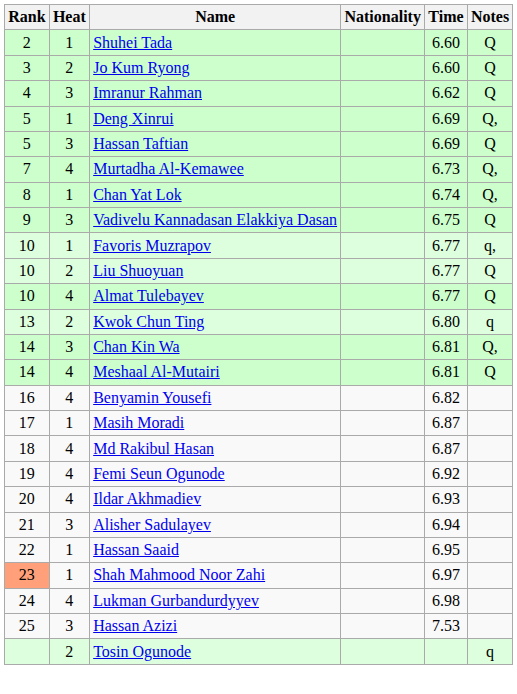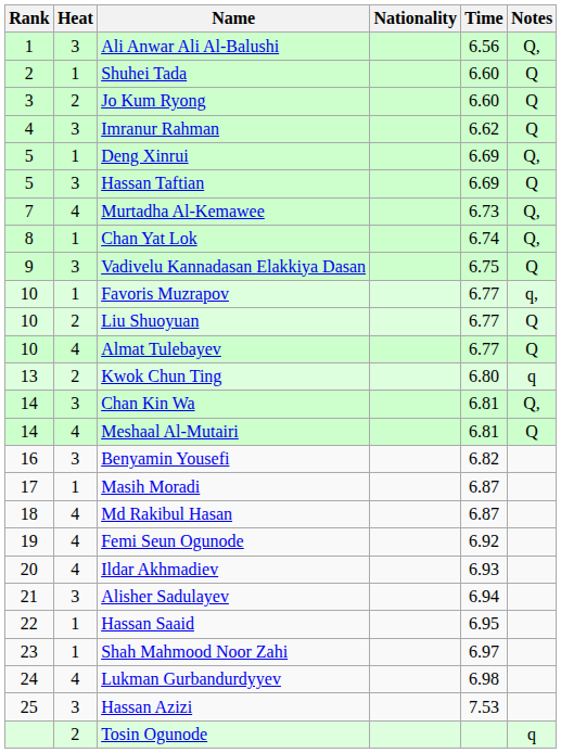 <table class="wikitable sortable" style="text-align:center">
 <tr>
 <th>Rank</th>
 <th>Heat</th>
 <th>Name</th>
 <th>Nationality</th>
 <th>Time</th>
 <th>Notes</th>
+</tr>
+<tr bgcolor=ccffcc>
+<td>1</td>
+<td>3</td>
+<td align=left><a href='#'>Ali Anwar Ali Al-Balushi</a></td>
+<td align=left></td>
+<td>6.56</td>
+<td>Q, </td>
 </tr>
 <tr bgcolor=ccffcc>
 <td>2</td>
 <td>1</td>
 <td align=left><a href='#'>Shuhei Tada</a></td>
 <td align=left></td>
 <td>6.60</td>
 <td>Q</td>
 </tr>
 <tr bgcolor=ccffcc>
 <td>3</td>
 <td>2</td>
 <td align=left><a href='#'>Jo Kum Ryong</a></td>
 <td align=left></td>
 <td>6.60</td>
 <td>Q</td>
 </tr>
 <tr bgcolor=ccffcc>
 <td>4</td>
 <td>3</td>
 <td align=left><a href='#'>Imranur Rahman</a></td>
 <td align=left></td>
 <td>6.62</td>
 <td>Q</td>
 </tr>
 <tr bgcolor=ccffcc>
 <td>5</td>
 <td>1</td>
 <td align=left><a href='#'>Deng Xinrui</a></td>
 <td align=left></td>
 <td>6.69</td>
 <td>Q, </td>
 </tr>
 <tr bgcolor=ccffcc>
 <td>5</td>
 <td>3</td>
 <td align=left><a href='#'>Hassan Taftian</a></td>
 <td align=left></td>
 <td>6.69</td>
 <td>Q</td>
 </tr>
 <tr bgcolor=ccffcc>
 <td>7</td>
 <td>4</td>
 <td align=left><a href='#'>Murtadha Al-Kemawee</a></td>
 <td align=left></td>
 <td>6.73</td>
 <td>Q, </td>
 </tr>
 <tr bgcolor=ccffcc>
 <td>8</td>
 <td>1</td>
 <td align=left><a href='#'>Chan Yat Lok</a></td>
 <td align=left></td>
 <td>6.74</td>
 <td>Q, </td>
 </tr>
 <tr bgcolor=ccffcc>
 <td>9</td>
 <td>3</td>
 <td align=left><a href='#'>Vadivelu Kannadasan Elakkiya Dasan</a></td>
 <td align=left></td>
 <td>6.75</td>
 <td>Q</td>
 </tr>
 <tr bgcolor=ddffdd>
 <td>10</td>
 <td>1</td>
 <td align=left><a href='#'>Favoris Muzrapov</a></td>
 <td align=left></td>
 <td>6.77</td>
 <td>q, </td>
 </tr>
 <tr bgcolor=ddffdd>
 <td>10</td>
 <td>2</td>
 <td align=left><a href='#'>Liu Shuoyuan</a></td>
 <td align=left></td>
 <td>6.77</td>
 <td>Q</td>
 </tr>
 <tr bgcolor=ccffcc>
 <td>10</td>
 <td>4</td>
 <td align=left><a href='#'>Almat Tulebayev</a></td>
 <td align=left></td>
 <td>6.77</td>
 <td>Q</td>
 </tr>
 <tr bgcolor=ddffdd>
 <td>13</td>
 <td>2</td>
 <td align=left><a href='#'>Kwok Chun Ting</a></td>
 <td align=left></td>
 <td>6.80</td>
 <td>q</td>
 </tr>
 <tr bgcolor=ccffcc>
 <td>14</td>
 <td>3</td>
 <td align=left><a href='#'>Chan Kin Wa</a></td>
 <td align=left></td>
 <td>6.81</td>
 <td>Q, </td>
 </tr>
 <tr bgcolor=ccffcc>
 <td>14</td>
 <td>4</td>
 <td align=left><a href='#'>Meshaal Al-Mutairi</a></td>
 <td align=left></td>
 <td>6.81</td>
 <td>Q</td>
 </tr>
 <tr>
 <td>16</td>
-<td>4</td>
+<td>3</td>
 <td align=left><a href='#'>Benyamin Yousefi</a></td>
 <td align=left></td>
 <td>6.82</td>
 <td></td>
 </tr>
 <tr>
 <td>17</td>
 <td>1</td>
 <td align=left><a href='#'>Masih Moradi</a></td>
 <td align=left></td>
 <td>6.87</td>
 <td></td>
 </tr>
 <tr>
 <td>18</td>
 <td>4</td>
 <td align=left><a href='#'>Md Rakibul Hasan</a></td>
 <td align=left></td>
 <td>6.87</td>
 <td></td>
 </tr>
 <tr>
 <td>19</td>
 <td>4</td>
 <td align=left><a href='#'>Femi Seun Ogunode</a></td>
 <td align=left></td>
 <td>6.92</td>
 <td></td>
 </tr>
 <tr>
 <td>20</td>
 <td>4</td>
 <td align=left><a href='#'>Ildar Akhmadiev</a></td>
 <td align=left></td>
 <td>6.93</td>
 <td></td>
 </tr>
 <tr>
 <td>21</td>
 <td>3</td>
 <td align=left><a href='#'>Alisher Sadulayev</a></td>
 <td align=left></td>
 <td>6.94</td>
 <td></td>
 </tr>
 <tr>
 <td>22</td>
 <td>1</td>
 <td align=left><a href='#'>Hassan Saaid</a></td>
 <td align=left></td>
 <td>6.95</td>
 <td></td>
 </tr>
 <tr>
-<td style="background: lightsalmon;">23</td>
+<td>23</td>
 <td>1</td>
 <td align=left><a href='#'>Shah Mahmood Noor Zahi</a></td>
 <td align=left></td>
 <td>6.97</td>
 <td></td>
 </tr>
 <tr>
 <td>24</td>
 <td>4</td>
 <td align=left><a href='#'>Lukman Gurbandurdyyev</a></td>
 <td align=left></td>
 <td>6.98</td>
 <td></td>
 </tr>
 <tr>
 <td>25</td>
 <td>3</td>
 <td align=left><a href='#'>Hassan Azizi</a></td>
 <td align=left></td>
 <td>7.53</td>
 <td></td>
 </tr>
 <tr bgcolor=ddffdd>
 <td></td>
 <td>2</td>
 <td align=left><a href='#'>Tosin Ogunode</a></td>
 <td align=left></td>
 <td></td>
 <td>q</td>
 </tr>
 </table>
